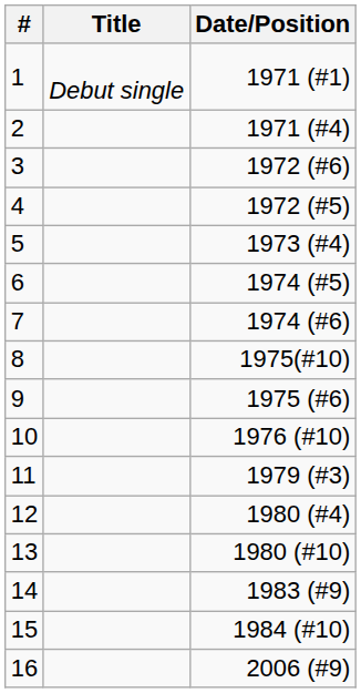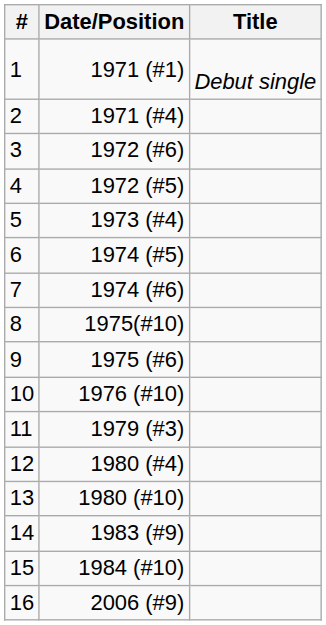 <table class="wikitable">
 <tr>
 <th>#</th>
+<th>Date/Position</th>
 <th>Title</th>
-<th>Date/Position</th>
 </tr>
 <tr>
 <td>1</td>
+<td align="right">1971 (#1)</td>
 <td align="left"><br><em>Debut single</em></td>
-<td align="right">1971 (#1)</td>
 </tr>
 <tr>
 <td>2</td>
+<td align="right">1971 (#4)</td>
 <td align="left"></td>
-<td align="right">1971 (#4)</td>
 </tr>
 <tr>
 <td>3</td>
+<td align="right">1972 (#6)</td>
 <td align="left"></td>
-<td align="right">1972 (#6)</td>
 </tr>
 <tr>
 <td>4</td>
+<td align="right">1972 (#5)</td>
 <td align="left"></td>
-<td align="right">1972 (#5)</td>
 </tr>
 <tr>
 <td>5</td>
+<td align="right">1973 (#4)</td>
 <td align="left"></td>
-<td align="right">1973 (#4)</td>
 </tr>
 <tr>
 <td>6</td>
+<td align="right">1974 (#5)</td>
 <td align="left"></td>
-<td align="right">1974 (#5)</td>
 </tr>
 <tr>
 <td>7</td>
+<td align="right">1974 (#6)</td>
 <td align="left"></td>
-<td align="right">1974 (#6)</td>
 </tr>
 <tr>
 <td>8</td>
+<td align="right">1975(#10)</td>
 <td align="left"></td>
-<td align="right">1975(#10)</td>
 </tr>
 <tr>
 <td>9</td>
+<td align="right">1975 (#6)</td>
 <td align="left"><br></td>
-<td align="right">1975 (#6)</td>
 </tr>
 <tr>
 <td>10</td>
+<td align="right">1976 (#10)</td>
 <td align="left"></td>
-<td align="right">1976 (#10)</td>
 </tr>
 <tr>
 <td>11</td>
+<td align="right">1979 (#3)</td>
 <td align="left"></td>
-<td align="right">1979 (#3)</td>
 </tr>
 <tr>
 <td>12</td>
+<td align="right">1980 (#4)</td>
 <td align="left"></td>
-<td align="right">1980 (#4)</td>
 </tr>
 <tr>
 <td>13</td>
+<td align="right">1980 (#10)</td>
 <td align="left"></td>
-<td align="right">1980 (#10)</td>
 </tr>
 <tr>
 <td>14</td>
+<td align="right">1983 (#9)</td>
 <td align="left"></td>
-<td align="right">1983 (#9)</td>
 </tr>
 <tr>
 <td>15</td>
+<td align="right">1984 (#10)</td>
 <td align="left"></td>
-<td align="right">1984 (#10)</td>
 </tr>
 <tr>
 <td>16</td>
+<td align="right">2006 (#9)</td>
 <td align="left"></td>
-<td align="right">2006 (#9)</td>
 </tr>
 </table>
